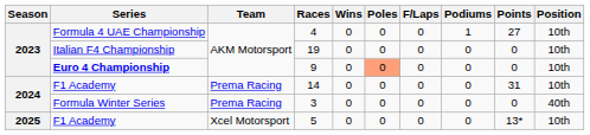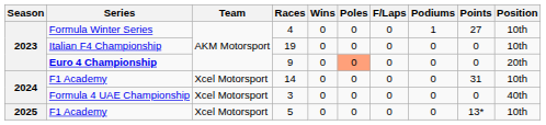 <table class="wikitable" style="font-size: 90%; text-align:center;">
 <tr>
 <th scope="col">Season</th>
 <th scope="col">Series</th>
 <th scope="col">Team</th>
 <th scope="col">Races</th>
 <th scope="col">Wins</th>
 <th scope="col">Poles</th>
 <th scope="col">F/Laps</th>
 <th scope="col">Podiums</th>
 <th scope="col">Points</th>
 <th scope="col">Position</th>
 </tr>
 <tr>
 <th scope="row" rowspan="3">2023</th>
-<td style="text-align:left;"><a href='#'>Formula 4 UAE Championship</a></td>
+<td style="text-align:left;"><a href='#'>Formula Winter Series</a></td>
 <td style="text-align:left;" rowspan="3">AKM Motorsport</td>
 <td>4</td>
 <td>0</td>
 <td>0</td>
 <td>0</td>
 <td>1</td>
 <td>27</td>
 <td>10th</td>
 </tr>
 <tr>
 <td style="text-align:left;"><a href='#'>Italian F4 Championship</a></td>
 <td>19</td>
 <td>0</td>
 <td>0</td>
 <td>0</td>
 <td>0</td>
 <td>0</td>
 <td>10th</td>
 </tr>
 <tr>
 <td style="text-align:left;"><strong><a href='#'>Euro 4 Championship</a></strong></td>
 <td>9</td>
 <td>0</td>
 <td style="background: lightsalmon;">0</td>
 <td>0</td>
 <td>0</td>
 <td>0</td>
-<td>10th</td>
+<td>20th</td>
 </tr>
 <tr>
 <th scope="row" rowspan="2">2024</th>
 <td style="text-align:left;"><a href='#'>F1 Academy</a></td>
-<td style="text-align:left;"><a href='#'>Prema Racing</a></td>
+<td style="text-align:left;">Xcel Motorsport</td>
 <td>14</td>
 <td>0</td>
 <td>0</td>
 <td>0</td>
 <td>0</td>
 <td>31</td>
 <td>10th</td>
 </tr>
 <tr>
-<td style="text-align:left;"><a href='#'>Formula Winter Series</a></td>
-<td style="text-align:left;"><a href='#'>Prema Racing</a></td>
+<td style="text-align:left;"><a href='#'>Formula 4 UAE Championship</a></td>
+<td style="text-align:left;">Xcel Motorsport</td>
 <td>3</td>
 <td>0</td>
 <td>0</td>
 <td>0</td>
 <td>0</td>
 <td>0</td>
 <td>40th</td>
 </tr>
 <tr>
 <th>2025</th>
 <td style="text-align:left;"><a href='#'>F1 Academy</a></td>
 <td style="text-align:left;">Xcel Motorsport</td>
 <td>5</td>
 <td>0</td>
 <td>0</td>
 <td>0</td>
 <td>0</td>
 <td>13*</td>
 <td>10th</td>
 </tr>
 </table>
